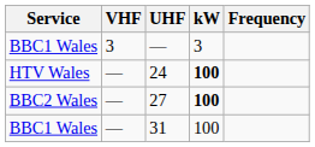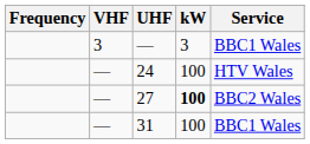 <table class="wikitable sortable">
 <tr>
-<th>Service</th>
+<th>Frequency</th>
 <th>VHF</th>
 <th>UHF</th>
 <th>kW</th>
-<th>Frequency</th>
+<th>Service</th>
 </tr>
 <tr>
-<td><a href='#'>BBC1 Wales</a></td>
+<td></td>
 <td>3</td>
 <td>—</td>
 <td>3</td>
-<td></td>
+<td><a href='#'>BBC1 Wales</a></td>
 </tr>
 <tr>
-<td><a href='#'>HTV Wales</a></td>
+<td></td>
 <td>—</td>
 <td>24</td>
-<td><strong>100</strong></td>
-<td></td>
+<td>100</td>
+<td><a href='#'>HTV Wales</a></td>
 </tr>
 <tr>
-<td><a href='#'>BBC2 Wales</a></td>
+<td></td>
 <td>—</td>
 <td>27</td>
 <td><strong>100</strong></td>
-<td></td>
+<td><a href='#'>BBC2 Wales</a></td>
 </tr>
 <tr>
-<td><a href='#'>BBC1 Wales</a></td>
+<td></td>
 <td>—</td>
 <td>31</td>
 <td>100</td>
-<td></td>
+<td><a href='#'>BBC1 Wales</a></td>
 </tr>
 </table>
